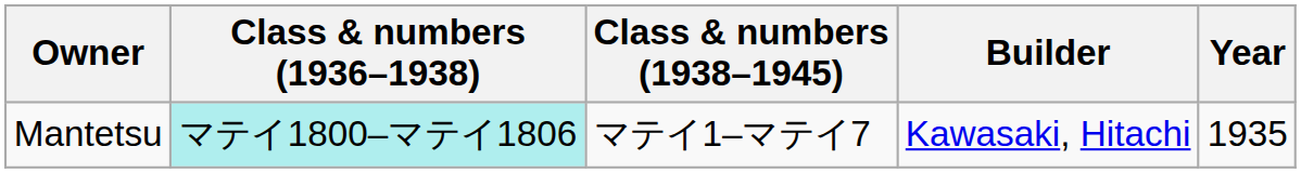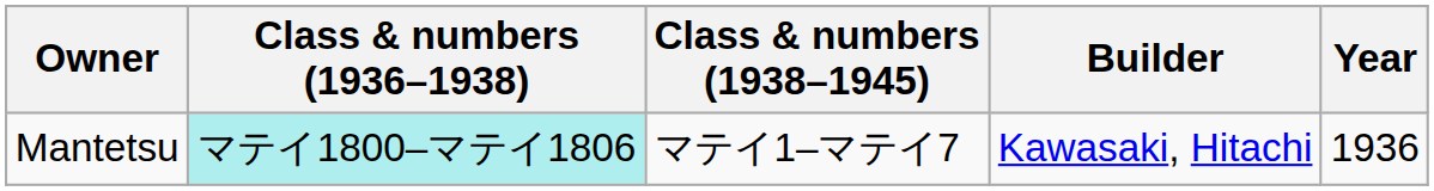 <table class="wikitable">
 <tr>
 <th>Owner</th>
 <th>Class & numbers<br>(1936–1938)</th>
 <th>Class & numbers<br>(1938–1945)</th>
 <th>Builder</th>
 <th>Year</th>
 </tr>
 <tr>
 <td>Mantetsu</td>
 <td style="background: paleturquoise;">マテイ1800–マテイ1806</td>
 <td>マテイ1–マテイ7</td>
 <td><a href='#'>Kawasaki</a>, <a href='#'>Hitachi</a></td>
-<td>1935</td>
+<td>1936</td>
 </tr>
 </table>
